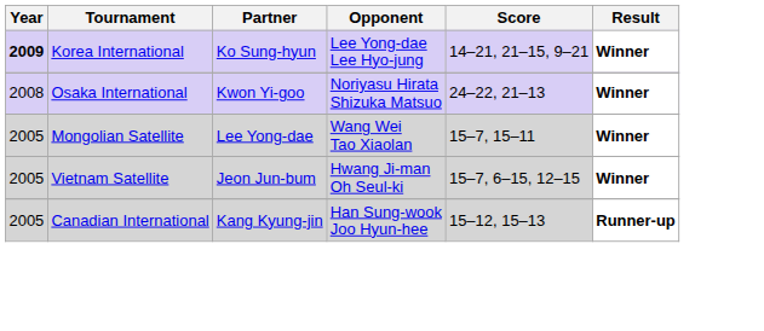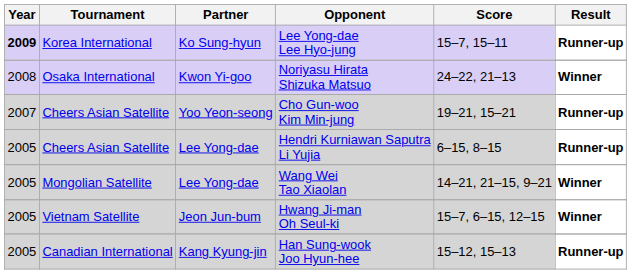 <table class="sortable wikitable" style="font-size: 90%;">
 <tr>
 <th>Year</th>
 <th>Tournament</th>
 <th>Partner</th>
 <th>Opponent</th>
 <th>Score</th>
 <th>Result</th>
 </tr>
 <tr style="background:#D8CEF6">
 <td align="center"><strong>2009</strong></td>
 <td align="left"><a href='#'>Korea International</a></td>
 <td align="left"> <a href='#'>Ko Sung-hyun</a></td>
 <td align="left"> <a href='#'>Lee Yong-dae</a><br> <a href='#'>Lee Hyo-jung</a></td>
-<td align="left">14–21, 21–15, 9–21</td>
-<td style="text-align:left; background:white"> <strong>Winner</strong></td>
+<td align="left">15–7, 15–11</td>
+<td style="text-align:left; background:white"> <strong>Runner-up</strong></td>
 </tr>
 <tr>
 </tr>
 <tr style="background:#D8CEF6">
 <td align="center">2008</td>
 <td align="left"><a href='#'>Osaka International</a></td>
 <td align="left"> <a href='#'>Kwon Yi-goo</a></td>
 <td align="left"> <a href='#'>Noriyasu Hirata</a><br> <a href='#'>Shizuka Matsuo</a></td>
 <td align="left">24–22, 21–13</td>
 <td style="text-align:left; background:white"> <strong>Winner</strong></td>
 </tr>
 <tr>
 </tr>
+<tr style="background:#D5D5D5">
+<td align="center">2007</td>
+<td align="left"><a href='#'>Cheers Asian Satellite</a></td>
+<td align="left"> <a href='#'>Yoo Yeon-seong</a></td>
+<td align="left"> <a href='#'>Cho Gun-woo</a><br> <a href='#'>Kim Min-jung</a></td>
+<td align="left">19–21, 15–21</td>
+<td style="text-align:left; background:white"> <strong>Runner-up</strong></td>
+</tr>
 <tr>
+</tr>
+<tr style="background:#D5D5D5">
+<td align="center">2005</td>
+<td align="left"><a href='#'>Cheers Asian Satellite</a></td>
+<td align="left"> <a href='#'>Lee Yong-dae</a></td>
+<td align="left"> <a href='#'>Hendri Kurniawan Saputra</a><br> <a href='#'>Li Yujia</a></td>
+<td align="left">6–15, 8–15</td>
+<td style="text-align:left; background:white"> <strong>Runner-up</strong></td>
 </tr>
 <tr>
 </tr>
 <tr style="background:#D5D5D5">
 <td align="center">2005</td>
 <td align="left"><a href='#'>Mongolian Satellite</a></td>
 <td align="left"> <a href='#'>Lee Yong-dae</a></td>
 <td align="left"> <a href='#'>Wang Wei</a><br> <a href='#'>Tao Xiaolan</a></td>
-<td align="left">15–7, 15–11</td>
+<td align="left">14–21, 21–15, 9–21</td>
 <td style="text-align:left; background:white"> <strong>Winner</strong></td>
 </tr>
 <tr>
 </tr>
 <tr style="background:#D5D5D5">
 <td align="center">2005</td>
 <td align="left"><a href='#'>Vietnam Satellite</a></td>
 <td align="left"> <a href='#'>Jeon Jun-bum</a></td>
 <td align="left"> <a href='#'>Hwang Ji-man</a><br> <a href='#'>Oh Seul-ki</a></td>
 <td align="left">15–7, 6–15, 12–15</td>
 <td style="text-align:left; background:white"> <strong>Winner</strong></td>
 </tr>
 <tr>
 </tr>
 <tr style="background:#D5D5D5">
 <td align="center">2005</td>
 <td align="left"><a href='#'>Canadian International</a></td>
 <td align="left"> <a href='#'>Kang Kyung-jin</a></td>
 <td align="left"> <a href='#'>Han Sung-wook</a><br> <a href='#'>Joo Hyun-hee</a></td>
 <td align="left">15–12, 15–13</td>
 <td style="text-align:left; background:white"> <strong>Runner-up</strong></td>
 </tr>
 </table>
